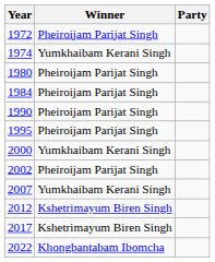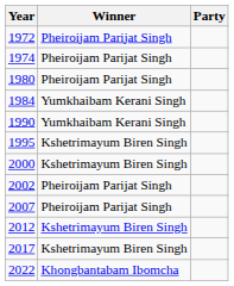 <table class="wikitable">
 <tr>
 <th>Year</th>
 <th>Winner</th>
 <th colspan="2">Party</th>
 </tr>
 <tr>
 <td><a href='#'>1972</a></td>
 <td><a href='#'>Pheiroijam Parijat Singh</a></td>
 <td></td>
 </tr>
 <tr>
 <td><a href='#'>1974</a></td>
-<td>Yumkhaibam Kerani Singh</td>
+<td>Pheiroijam Parijat Singh</td>
 <td></td>
 </tr>
 <tr>
 <td><a href='#'>1980</a></td>
 <td>Pheiroijam Parijat Singh</td>
 <td></td>
 </tr>
 <tr>
 <td><a href='#'>1984</a></td>
-<td>Pheiroijam Parijat Singh</td>
+<td>Yumkhaibam Kerani Singh</td>
 <td></td>
 </tr>
 <tr>
 <td><a href='#'>1990</a></td>
-<td>Pheiroijam Parijat Singh</td>
+<td>Yumkhaibam Kerani Singh</td>
 <td></td>
 </tr>
 <tr>
 <td><a href='#'>1995</a></td>
-<td>Pheiroijam Parijat Singh</td>
+<td>Kshetrimayum Biren Singh</td>
 <td></td>
 </tr>
 <tr>
 <td><a href='#'>2000</a></td>
-<td>Yumkhaibam Kerani Singh</td>
+<td>Kshetrimayum Biren Singh</td>
 <td></td>
 </tr>
 <tr>
 <td><a href='#'>2002</a></td>
 <td>Pheiroijam Parijat Singh</td>
 <td></td>
 </tr>
 <tr>
 <td><a href='#'>2007</a></td>
-<td>Yumkhaibam Kerani Singh</td>
+<td>Pheiroijam Parijat Singh</td>
 <td></td>
 </tr>
 <tr>
 <td><a href='#'>2012</a></td>
 <td><a href='#'>Kshetrimayum Biren Singh</a></td>
 <td></td>
 </tr>
 <tr>
 <td><a href='#'>2017</a></td>
 <td>Kshetrimayum Biren Singh</td>
 <td></td>
 </tr>
 <tr>
 <td><a href='#'>2022</a></td>
 <td><a href='#'>Khongbantabam Ibomcha</a></td>
 <td></td>
 </tr>
 </table>
